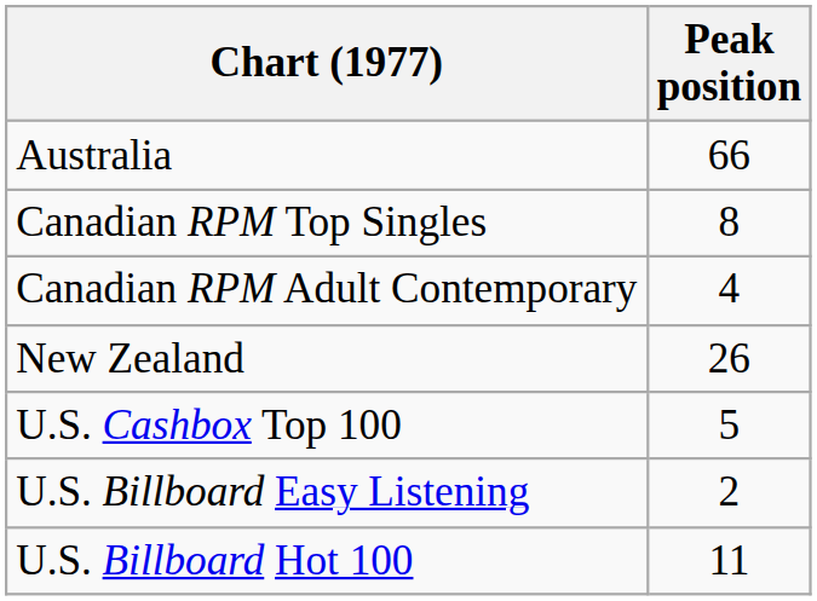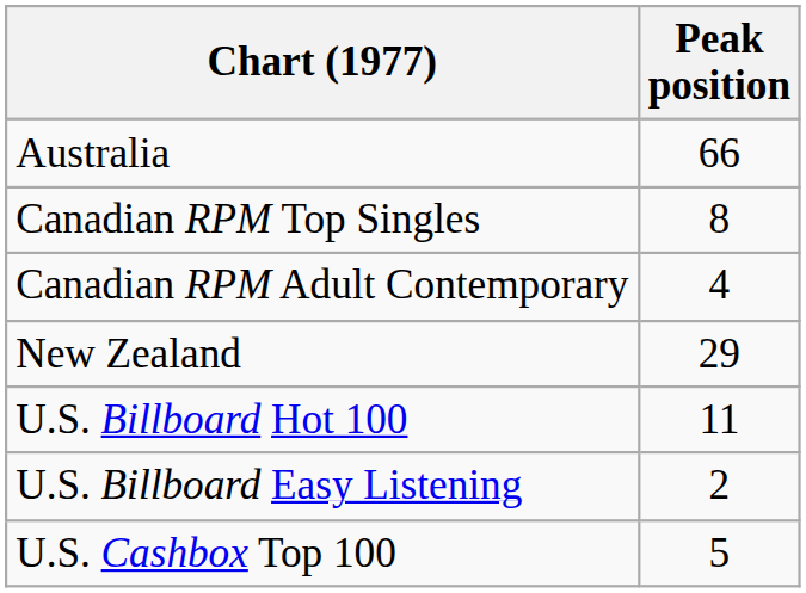 <table class="wikitable sortable">
 <tr>
 <th>Chart (1977)</th>
 <th>Peak<br>position</th>
 </tr>
 <tr>
 <td>Australia</td>
 <td style="text-align:center;">66</td>
 </tr>
 <tr>
 <td>Canadian <em>RPM</em> Top Singles</td>
 <td style="text-align:center;">8</td>
 </tr>
 <tr>
 <td>Canadian <em>RPM</em> Adult Contemporary</td>
 <td style="text-align:center;">4</td>
 </tr>
 <tr>
 <td>New Zealand</td>
-<td style="text-align:center;">26</td>
+<td style="text-align:center;">29</td>
 </tr>
 <tr>
-<td>U.S. <em><a href='#'>Cashbox</a></em> Top 100</td>
-<td style="text-align:center;">5</td>
+<td>U.S. <em><a href='#'>Billboard</a></em> <a href='#'>Hot 100</a></td>
+<td style="text-align:center;">11</td>
 </tr>
 <tr>
 <td>U.S. <em>Billboard</em> <a href='#'>Easy Listening</a></td>
 <td style="text-align:center;">2</td>
 </tr>
 <tr>
-<td>U.S. <em><a href='#'>Billboard</a></em> <a href='#'>Hot 100</a></td>
-<td style="text-align:center;">11</td>
+<td>U.S. <em><a href='#'>Cashbox</a></em> Top 100</td>
+<td style="text-align:center;">5</td>
 </tr>
 </table>
